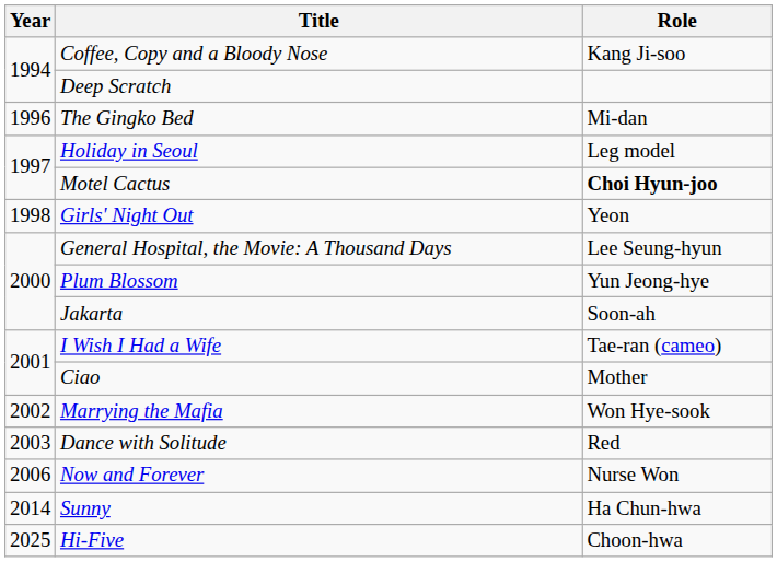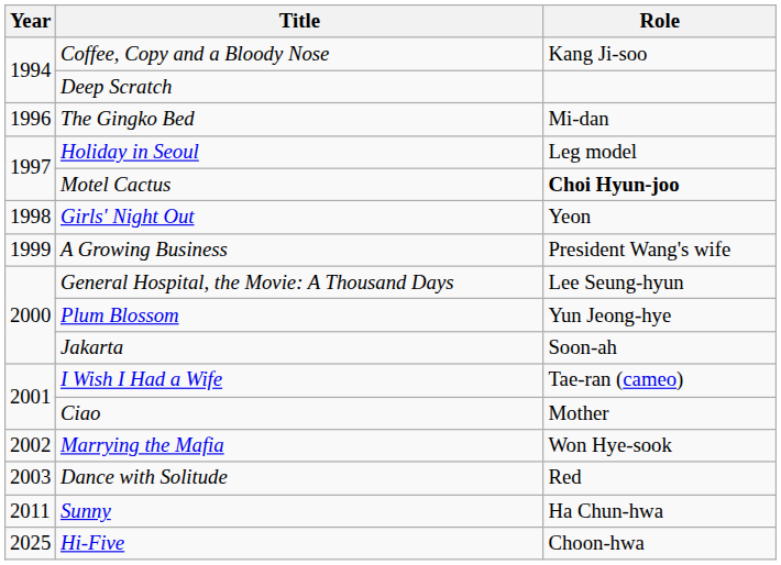 <table class="wikitable" style="width:600px">
 <tr>
 <th width=10>Year</th>
 <th>Title</th>
 <th>Role</th>
 </tr>
 <tr>
 <td rowspan=2>1994</td>
 <td><em>Coffee, Copy and a Bloody Nose</em></td>
 <td>Kang Ji-soo</td>
 </tr>
 <tr>
 <td><em>Deep Scratch</em></td>
 <td></td>
 </tr>
 <tr>
 <td>1996</td>
 <td><em>The Gingko Bed</em></td>
 <td>Mi-dan</td>
 </tr>
 <tr>
 <td rowspan=2>1997</td>
 <td><em><a href='#'>Holiday in Seoul</a></em></td>
 <td>Leg model</td>
 </tr>
 <tr>
 <td><em>Motel Cactus</em></td>
 <td><strong>Choi Hyun-joo</strong></td>
 </tr>
 <tr>
 <td>1998</td>
 <td><em><a href='#'>Girls' Night Out</a></em></td>
 <td>Yeon</td>
 </tr>
 <tr>
+<td>1999</td>
+<td><em>A Growing Business</em> </td>
+<td>President Wang's wife</td>
+</tr>
+<tr>
 <td rowspan=3>2000</td>
 <td><em>General Hospital, the Movie: A Thousand Days</em></td>
 <td>Lee Seung-hyun</td>
 </tr>
 <tr>
 <td><em><a href='#'>Plum Blossom</a></em></td>
 <td>Yun Jeong-hye</td>
 </tr>
 <tr>
 <td><em>Jakarta</em></td>
 <td>Soon-ah</td>
 </tr>
 <tr>
 <td rowspan=2>2001</td>
 <td><em><a href='#'>I Wish I Had a Wife</a></em></td>
 <td>Tae-ran (<a href='#'>cameo</a>)</td>
 </tr>
 <tr>
 <td><em>Ciao</em></td>
 <td>Mother</td>
 </tr>
 <tr>
 <td>2002</td>
 <td><em><a href='#'>Marrying the Mafia</a></em></td>
 <td>Won Hye-sook</td>
 </tr>
 <tr>
 <td>2003</td>
 <td><em>Dance with Solitude</em> </td>
 <td>Red</td>
 </tr>
 <tr>
-<td>2006</td>
-<td><em><a href='#'>Now and Forever</a></em></td>
-<td>Nurse Won</td>
-</tr>
-<tr>
-<td>2014</td>
+<td>2011</td>
 <td><em><a href='#'>Sunny</a></em></td>
 <td>Ha Chun-hwa</td>
 </tr>
 <tr>
 <td>2025</td>
 <td><em><a href='#'>Hi-Five</a></em></td>
 <td>Choon-hwa</td>
 </tr>
 </table>
